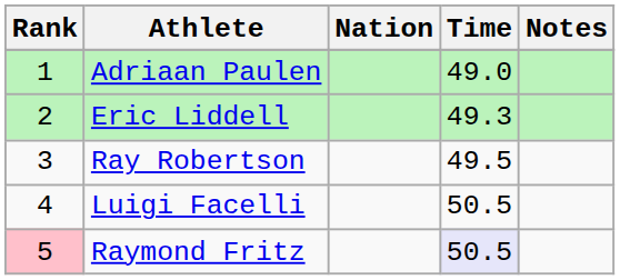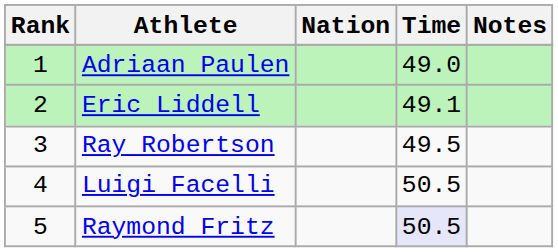 <table class="wikitable sortable" style="text-align:center">
 <tr>
 <th>Rank</th>
 <th>Athlete</th>
 <th>Nation</th>
 <th>Time</th>
 <th>Notes</th>
 </tr>
 <tr>
 </tr>
 <tr bgcolor=bbf3bb>
 <td>1</td>
 <td align=left><a href='#'>Adriaan Paulen</a></td>
 <td align=left></td>
 <td>49.0</td>
 <td></td>
 </tr>
 <tr bgcolor=bbf3bb>
 <td>2</td>
 <td align=left><a href='#'>Eric Liddell</a></td>
 <td align=left></td>
-<td>49.3</td>
+<td>49.1</td>
 <td></td>
 </tr>
 <tr>
 <td>3</td>
 <td align=left><a href='#'>Ray Robertson</a></td>
 <td align=left></td>
 <td>49.5</td>
 <td></td>
 </tr>
 <tr>
 <td>4</td>
 <td align=left><a href='#'>Luigi Facelli</a></td>
 <td align=left></td>
 <td>50.5</td>
 <td></td>
 </tr>
 <tr>
-<td style="background: pink;">5</td>
+<td>5</td>
 <td align=left><a href='#'>Raymond Fritz</a></td>
 <td align=left></td>
 <td style="background: lavender;">50.5</td>
 <td></td>
 </tr>
 </table>
